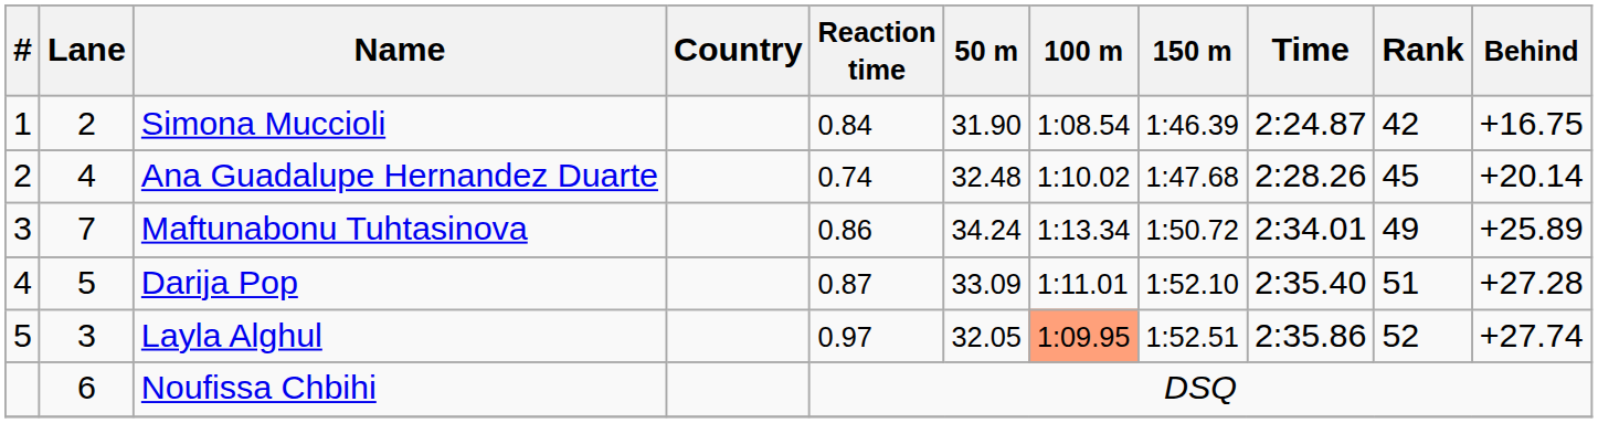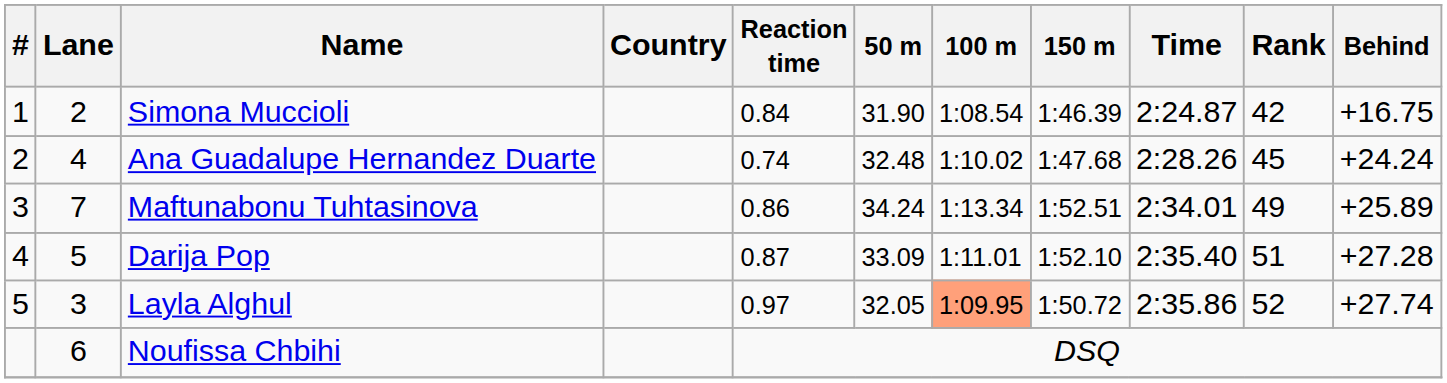 <table class="wikitable">
 <tr>
 <th>#</th>
 <th>Lane</th>
 <th>Name</th>
 <th>Country</th>
 <th><small>Reaction<br>time</small></th>
 <th><small>50 m</small></th>
 <th><small>100 m</small></th>
 <th><small>150 m</small></th>
 <th>Time</th>
 <th>Rank</th>
 <th><small>Behind</small></th>
 </tr>
 <tr>
 <td>1</td>
 <td align="center">2</td>
 <td><a href='#'>Simona Muccioli</a></td>
 <td></td>
 <td><small>0.84</small></td>
 <td><small>31.90</small></td>
 <td><small>1:08.54</small></td>
 <td><small>1:46.39</small></td>
 <td>2:24.87</td>
 <td>42</td>
 <td>+16.75</td>
 </tr>
 <tr>
 <td>2</td>
 <td align="center">4</td>
 <td><a href='#'>Ana Guadalupe Hernandez Duarte</a></td>
 <td></td>
 <td><small>0.74</small></td>
 <td><small>32.48</small></td>
 <td><small>1:10.02</small></td>
 <td><small>1:47.68</small></td>
 <td>2:28.26</td>
 <td>45</td>
-<td>+20.14</td>
+<td>+24.24</td>
 </tr>
 <tr>
 <td>3</td>
 <td align="center">7</td>
 <td><a href='#'>Maftunabonu Tuhtasinova</a></td>
 <td></td>
 <td><small>0.86</small></td>
 <td><small>34.24</small></td>
 <td><small>1:13.34</small></td>
-<td><small>1:50.72</small></td>
+<td><small>1:52.51</small></td>
 <td>2:34.01</td>
 <td>49</td>
 <td>+25.89</td>
 </tr>
 <tr>
 <td>4</td>
 <td align="center">5</td>
 <td><a href='#'>Darija Pop</a></td>
 <td></td>
 <td><small>0.87</small></td>
 <td><small>33.09</small></td>
 <td><small>1:11.01</small></td>
 <td><small>1:52.10</small></td>
 <td>2:35.40</td>
 <td>51</td>
 <td>+27.28</td>
 </tr>
 <tr>
 <td>5</td>
 <td align="center">3</td>
 <td><a href='#'>Layla Alghul</a></td>
 <td></td>
 <td><small>0.97</small></td>
 <td><small>32.05</small></td>
 <td style="background: lightsalmon;"><small>1:09.95</small></td>
-<td><small>1:52.51</small></td>
+<td><small>1:50.72</small></td>
 <td>2:35.86</td>
 <td>52</td>
 <td>+27.74</td>
 </tr>
 <tr>
 <td></td>
 <td align="center">6</td>
 <td><a href='#'>Noufissa Chbihi</a></td>
 <td></td>
 <td align="center" colspan="7"><em>DSQ</em></td>
 </tr>
 <tr>
 </tr>
 </table>
